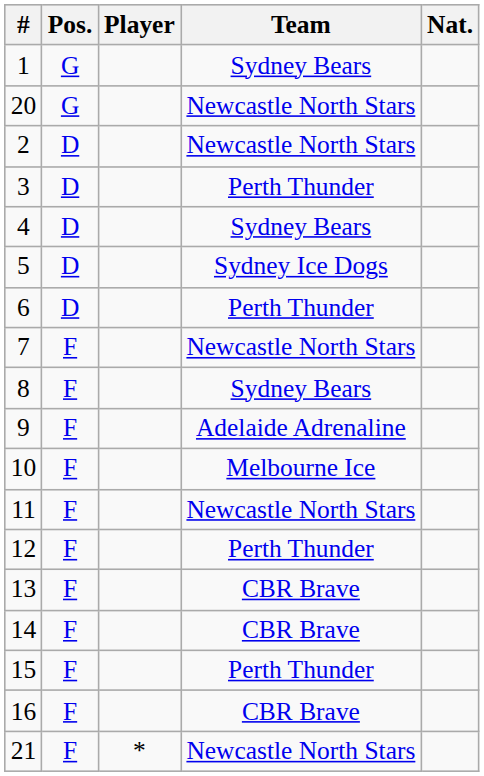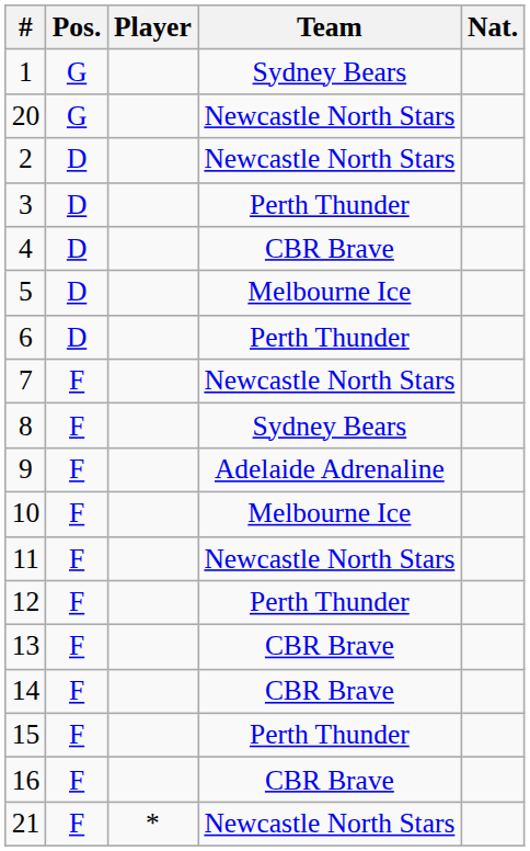 <table class="wikitable sortable" style="text-align:center">
 <tr>
 <th>#</th>
 <th>Pos.</th>
 <th>Player</th>
 <th>Team</th>
 <th>Nat.</th>
 </tr>
 <tr>
 <td>1</td>
 <td><a href='#'>G</a></td>
 <td></td>
 <td><a href='#'>Sydney Bears</a></td>
 <td></td>
 </tr>
 <tr>
 <td>20</td>
 <td><a href='#'>G</a></td>
 <td></td>
 <td><a href='#'>Newcastle North Stars</a></td>
 <td></td>
 </tr>
 <tr>
 <td>2</td>
 <td><a href='#'>D</a></td>
 <td></td>
 <td><a href='#'>Newcastle North Stars</a></td>
 <td></td>
 </tr>
 <tr>
 <td>3</td>
 <td><a href='#'>D</a></td>
 <td></td>
 <td><a href='#'>Perth Thunder</a></td>
 <td></td>
 </tr>
 <tr>
 <td>4</td>
 <td><a href='#'>D</a></td>
 <td></td>
-<td><a href='#'>Sydney Bears</a></td>
+<td><a href='#'>CBR Brave</a></td>
 <td></td>
 </tr>
 <tr>
 <td>5</td>
 <td><a href='#'>D</a></td>
 <td></td>
-<td><a href='#'>Sydney Ice Dogs</a></td>
+<td><a href='#'>Melbourne Ice</a></td>
 <td></td>
 </tr>
 <tr>
 <td>6</td>
 <td><a href='#'>D</a></td>
 <td></td>
 <td><a href='#'>Perth Thunder</a></td>
 <td></td>
 </tr>
 <tr>
 <td>7</td>
 <td><a href='#'>F</a></td>
 <td></td>
 <td><a href='#'>Newcastle North Stars</a></td>
 <td></td>
 </tr>
 <tr>
 <td>8</td>
 <td><a href='#'>F</a></td>
 <td></td>
 <td><a href='#'>Sydney Bears</a></td>
 <td></td>
 </tr>
 <tr>
 <td>9</td>
 <td><a href='#'>F</a></td>
 <td></td>
 <td><a href='#'>Adelaide Adrenaline</a></td>
 <td></td>
 </tr>
 <tr>
 <td>10</td>
 <td><a href='#'>F</a></td>
 <td></td>
 <td><a href='#'>Melbourne Ice</a></td>
 <td></td>
 </tr>
 <tr>
 <td>11</td>
 <td><a href='#'>F</a></td>
 <td></td>
 <td><a href='#'>Newcastle North Stars</a></td>
 <td></td>
 </tr>
 <tr>
 <td>12</td>
 <td><a href='#'>F</a></td>
 <td></td>
 <td><a href='#'>Perth Thunder</a></td>
 <td></td>
 </tr>
 <tr>
 <td>13</td>
 <td><a href='#'>F</a></td>
 <td></td>
 <td><a href='#'>CBR Brave</a></td>
 <td></td>
 </tr>
 <tr>
 <td>14</td>
 <td><a href='#'>F</a></td>
 <td></td>
 <td><a href='#'>CBR Brave</a></td>
 <td></td>
 </tr>
 <tr>
 <td>15</td>
 <td><a href='#'>F</a></td>
 <td></td>
 <td><a href='#'>Perth Thunder</a></td>
 <td></td>
 </tr>
 <tr>
 <td>16</td>
 <td><a href='#'>F</a></td>
 <td></td>
 <td><a href='#'>CBR Brave</a></td>
 <td></td>
 </tr>
 <tr>
 <td>21</td>
 <td><a href='#'>F</a></td>
 <td>*</td>
 <td><a href='#'>Newcastle North Stars</a></td>
 <td></td>
 </tr>
 </table>
